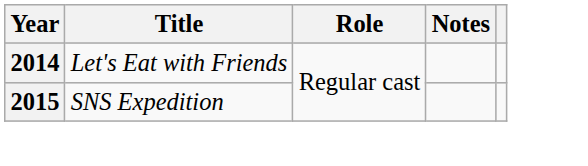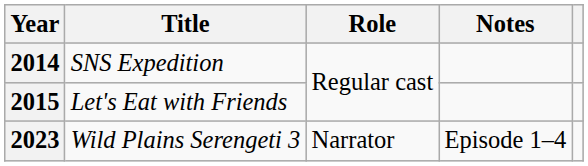 <table class="wikitable plainrowheaders sortable">
 <tr>
 <th scope="col">Year</th>
 <th scope="col">Title</th>
 <th scope="col">Role</th>
 <th scope="col">Notes</th>
 <th scope="col" class="unsortable"></th>
 </tr>
 <tr>
 <th scope="row">2014</th>
-<td><em>Let's Eat with Friends</em></td>
+<td><em>SNS Expedition</em></td>
 <td rowspan="2">Regular cast</td>
 <td></td>
 <td style="text-align:center"></td>
 </tr>
 <tr>
 <th scope="row">2015</th>
-<td><em>SNS Expedition</em></td>
+<td><em>Let's Eat with Friends</em></td>
 <td></td>
 <td style="text-align:center"></td>
 </tr>
+<tr>
+<th scope="row">2023</th>
+<td><em>Wild Plains Serengeti 3</em></td>
+<td>Narrator</td>
+<td>Episode 1–4</td>
+<td style="text-align:center"></td>
+</tr>
 </table>
